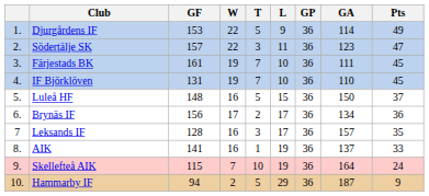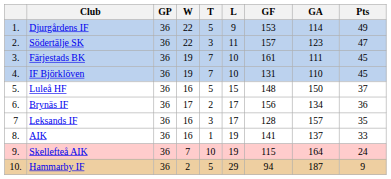 <table class="wikitable">
 <tr>
 <th width="30"></th>
 <th width="200">Club</th>
-<th width="70">GF</th>
+<th width="30">GP</th>
 <th width="30">W</th>
 <th width="30">T</th>
 <th width="30">L</th>
-<th width="30">GP</th>
+<th width="70">GF</th>
 <th width="70">GA</th>
 <th width="70">Pts</th>
 </tr>
 <tr bgcolor="#BCD2EE" align="center">
 <td>1.</td>
 <td align="left"><a href='#'>Djurgårdens IF</a></td>
-<td>153</td>
+<td>36</td>
 <td>22</td>
 <td>5</td>
 <td>9</td>
-<td>36</td>
+<td>153</td>
 <td>114</td>
 <td>49</td>
 </tr>
 <tr bgcolor="#BCD2EE" align="center">
 <td>2.</td>
 <td align="left"><a href='#'>Södertälje SK</a></td>
-<td>157</td>
+<td>36</td>
 <td>22</td>
 <td>3</td>
 <td>11</td>
-<td>36</td>
+<td>157</td>
 <td>123</td>
 <td>47</td>
 </tr>
 <tr bgcolor="#BCD2EE" align="center">
 <td>3.</td>
 <td align="left"><a href='#'>Färjestads BK</a></td>
-<td>161</td>
+<td>36</td>
 <td>19</td>
 <td>7</td>
 <td>10</td>
-<td>36</td>
+<td>161</td>
 <td>111</td>
 <td>45</td>
 </tr>
 <tr bgcolor="#BCD2EE" align="center">
 <td>4.</td>
 <td align="left"><a href='#'>IF Björklöven</a></td>
-<td>131</td>
+<td>36</td>
 <td>19</td>
 <td>7</td>
 <td>10</td>
-<td>36</td>
+<td>131</td>
 <td>110</td>
 <td>45</td>
 </tr>
 <tr bgcolor="#FFFFFF" align="center">
 <td>5.</td>
 <td align="left"><a href='#'>Luleå HF</a></td>
-<td>148</td>
+<td>36</td>
 <td>16</td>
 <td>5</td>
 <td>15</td>
-<td>36</td>
+<td>148</td>
 <td>150</td>
 <td>37</td>
 </tr>
 <tr bgcolor="#FFFFFF" align="center">
 <td>6.</td>
 <td align="left"><a href='#'>Brynäs IF</a></td>
-<td>156</td>
+<td>36</td>
 <td>17</td>
 <td>2</td>
 <td>17</td>
-<td>36</td>
+<td>156</td>
 <td>134</td>
 <td>36</td>
 </tr>
 <tr bgcolor="#FFFFFF" align="center">
 <td>7</td>
 <td align="left"><a href='#'>Leksands IF</a></td>
-<td>128</td>
+<td>36</td>
 <td>16</td>
 <td>3</td>
 <td>17</td>
-<td>36</td>
+<td>128</td>
 <td>157</td>
 <td>35</td>
 </tr>
 <tr bgcolor="#FFFFFF" align="center">
 <td>8.</td>
 <td align="left"><a href='#'>AIK</a></td>
-<td>141</td>
+<td>36</td>
 <td>16</td>
 <td>1</td>
 <td>19</td>
-<td>36</td>
+<td>141</td>
 <td>137</td>
 <td>33</td>
 </tr>
 <tr bgcolor="#ffcccc" align="center">
 <td>9.</td>
 <td align="left"><a href='#'>Skellefteå AIK</a></td>
-<td>115</td>
+<td>36</td>
 <td>7</td>
 <td>10</td>
 <td>19</td>
-<td>36</td>
+<td>115</td>
 <td>164</td>
 <td>24</td>
 </tr>
 <tr bgcolor="#EECFA1" align="center">
 <td>10.</td>
 <td align="left"><a href='#'>Hammarby IF</a></td>
-<td>94</td>
+<td>36</td>
 <td>2</td>
 <td>5</td>
 <td>29</td>
-<td>36</td>
+<td>94</td>
 <td>187</td>
 <td>9</td>
 </tr>
 </table>
